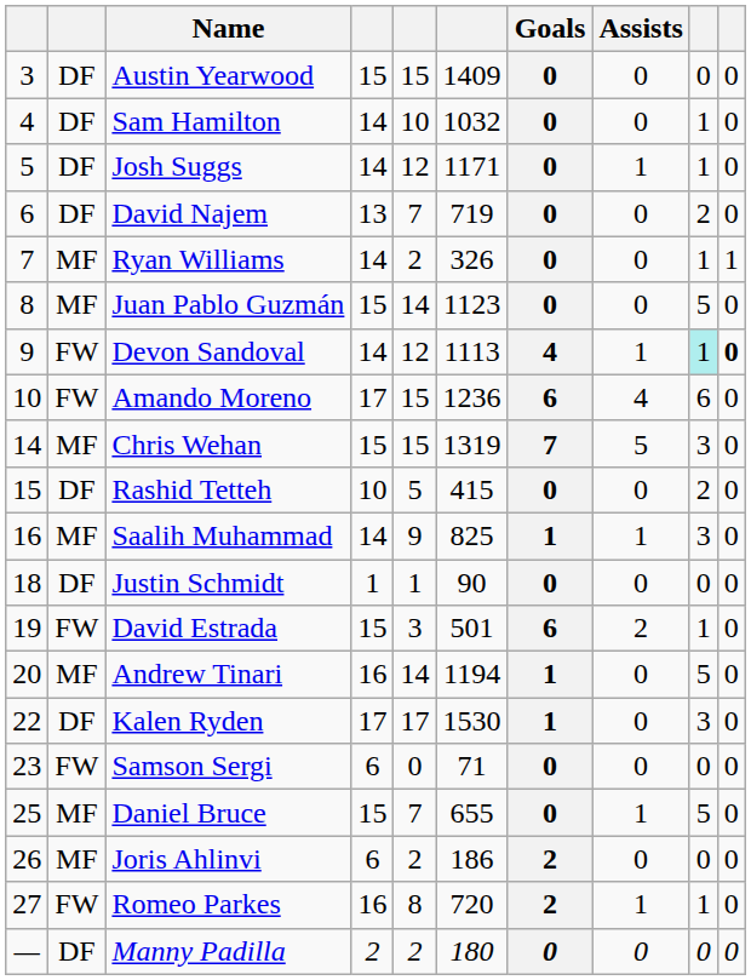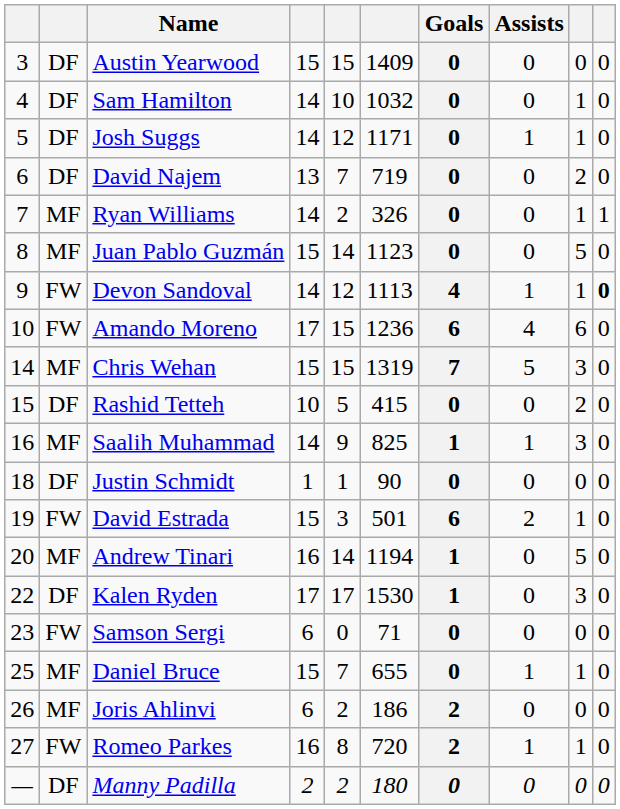 <table class="wikitable sortable" style="text-align:center; font-size:100%;">
 <tr>
 <th></th>
 <th></th>
 <th>Name</th>
 <th></th>
 <th></th>
 <th></th>
 <th>Goals</th>
 <th>Assists</th>
 <th></th>
 <th></th>
 </tr>
 <tr>
 <td>3</td>
 <td>DF</td>
 <td align=left> <a href='#'>Austin Yearwood</a></td>
 <td>15</td>
 <td>15</td>
 <td>1409</td>
 <th>0</th>
 <td>0</td>
 <td>0</td>
 <td>0</td>
 </tr>
 <tr>
 <td>4</td>
 <td>DF</td>
 <td align=left> <a href='#'>Sam Hamilton</a></td>
 <td>14</td>
 <td>10</td>
 <td>1032</td>
 <th>0</th>
 <td>0</td>
 <td>1</td>
 <td>0</td>
 </tr>
 <tr>
 <td>5</td>
 <td>DF</td>
 <td align=left> <a href='#'>Josh Suggs</a></td>
 <td>14</td>
 <td>12</td>
 <td>1171</td>
 <th>0</th>
 <td>1</td>
 <td>1</td>
 <td>0</td>
 </tr>
 <tr>
 <td>6</td>
 <td>DF</td>
 <td align=left> <a href='#'>David Najem</a></td>
 <td>13</td>
 <td>7</td>
 <td>719</td>
 <th>0</th>
 <td>0</td>
 <td>2</td>
 <td>0</td>
 </tr>
 <tr>
 <td>7</td>
 <td>MF</td>
 <td align=left> <a href='#'>Ryan Williams</a></td>
 <td>14</td>
 <td>2</td>
 <td>326</td>
 <th>0</th>
 <td>0</td>
 <td>1</td>
 <td>1</td>
 </tr>
 <tr>
 <td>8</td>
 <td>MF</td>
 <td align=left> <a href='#'>Juan Pablo Guzmán</a></td>
 <td>15</td>
 <td>14</td>
 <td>1123</td>
 <th>0</th>
 <td>0</td>
 <td>5</td>
 <td>0</td>
 </tr>
 <tr>
 <td>9</td>
 <td>FW</td>
 <td align=left> <a href='#'>Devon Sandoval</a></td>
 <td>14</td>
 <td>12</td>
 <td>1113</td>
 <th>4</th>
 <td>1</td>
-<td style="background: paleturquoise;">1</td>
+<td>1</td>
 <td><strong>0</strong></td>
 </tr>
 <tr>
 <td>10</td>
 <td>FW</td>
 <td align=left> <a href='#'>Amando Moreno</a></td>
 <td>17</td>
 <td>15</td>
 <td>1236</td>
 <th>6</th>
 <td>4</td>
 <td>6</td>
 <td>0</td>
 </tr>
 <tr>
 <td>14</td>
 <td>MF</td>
 <td align=left> <a href='#'>Chris Wehan</a></td>
 <td>15</td>
 <td>15</td>
 <td>1319</td>
 <th>7</th>
 <td>5</td>
 <td>3</td>
 <td>0</td>
 </tr>
 <tr>
 <td>15</td>
 <td>DF</td>
 <td align=left> <a href='#'>Rashid Tetteh</a></td>
 <td>10</td>
 <td>5</td>
 <td>415</td>
 <th>0</th>
 <td>0</td>
 <td>2</td>
 <td>0</td>
 </tr>
 <tr>
 <td>16</td>
 <td>MF</td>
 <td align=left> <a href='#'>Saalih Muhammad</a></td>
 <td>14</td>
 <td>9</td>
 <td>825</td>
 <th>1</th>
 <td>1</td>
 <td>3</td>
 <td>0</td>
 </tr>
 <tr>
 <td>18</td>
 <td>DF</td>
 <td align=left> <a href='#'>Justin Schmidt</a></td>
 <td>1</td>
 <td>1</td>
 <td>90</td>
 <th>0</th>
 <td>0</td>
 <td>0</td>
 <td>0</td>
 </tr>
 <tr>
 <td>19</td>
 <td>FW</td>
 <td align=left> <a href='#'>David Estrada</a></td>
 <td>15</td>
 <td>3</td>
 <td>501</td>
 <th>6</th>
 <td>2</td>
 <td>1</td>
 <td>0</td>
 </tr>
 <tr>
 <td>20</td>
 <td>MF</td>
 <td align=left> <a href='#'>Andrew Tinari</a></td>
 <td>16</td>
 <td>14</td>
 <td>1194</td>
 <th>1</th>
 <td>0</td>
 <td>5</td>
 <td>0</td>
 </tr>
 <tr>
 <td>22</td>
 <td>DF</td>
 <td align=left> <a href='#'>Kalen Ryden</a></td>
 <td>17</td>
 <td>17</td>
 <td>1530</td>
 <th>1</th>
 <td>0</td>
 <td>3</td>
 <td>0</td>
 </tr>
 <tr>
 <td>23</td>
 <td>FW</td>
 <td align=left> <a href='#'>Samson Sergi</a></td>
 <td>6</td>
 <td>0</td>
 <td>71</td>
 <th>0</th>
 <td>0</td>
 <td>0</td>
 <td>0</td>
 </tr>
 <tr>
 <td>25</td>
 <td>MF</td>
 <td align=left> <a href='#'>Daniel Bruce</a></td>
 <td>15</td>
 <td>7</td>
 <td>655</td>
 <th>0</th>
 <td>1</td>
-<td>5</td>
+<td>1</td>
 <td>0</td>
 </tr>
 <tr>
 <td>26</td>
 <td>MF</td>
 <td align=left> <a href='#'>Joris Ahlinvi</a></td>
 <td>6</td>
 <td>2</td>
 <td>186</td>
 <th>2</th>
 <td>0</td>
 <td>0</td>
 <td>0</td>
 </tr>
 <tr>
 <td>27</td>
 <td>FW</td>
 <td align=left> <a href='#'>Romeo Parkes</a></td>
 <td>16</td>
 <td>8</td>
 <td>720</td>
 <th>2</th>
 <td>1</td>
 <td>1</td>
 <td>0</td>
 </tr>
 <tr>
 <td><em>—</em></td>
 <td>DF</td>
 <td align=left> <em><a href='#'>Manny Padilla</a></em></td>
 <td><em>2</em></td>
 <td><em>2</em></td>
 <td><em>180</em></td>
 <th><em>0</em></th>
 <td><em>0</em></td>
 <td><em>0</em></td>
 <td><em>0</em></td>
 </tr>
 </table>
